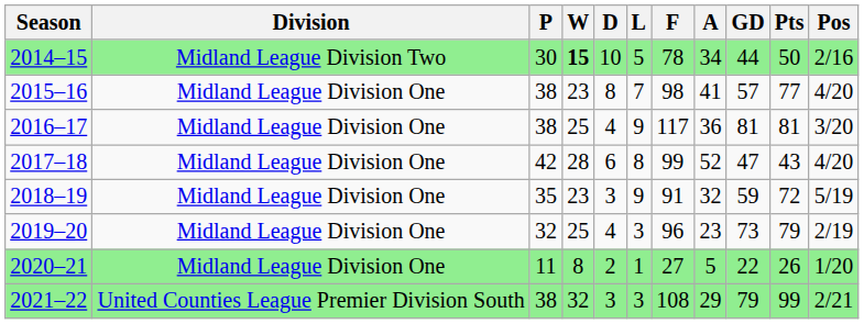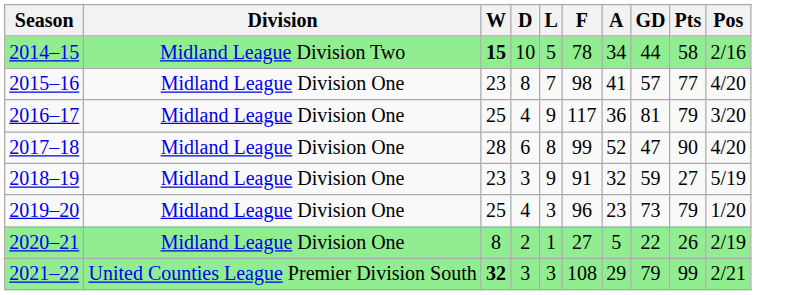 <table class=wikitable style=text-align:center>
 <tr>
 <th>Season</th>
 <th>Division</th>
-<th>P</th>
 <th>W</th>
 <th>D</th>
 <th>L</th>
 <th>F</th>
 <th>A</th>
 <th>GD</th>
 <th>Pts</th>
 <th>Pos</th>
 </tr>
 <tr style=background:lightgreen>
 <td><a href='#'>2014–15</a></td>
 <td><a href='#'>Midland League</a> Division Two</td>
-<td>30</td>
 <td><strong>15</strong></td>
 <td>10</td>
 <td>5</td>
 <td>78</td>
 <td>34</td>
 <td>44</td>
-<td>50</td>
+<td>58</td>
 <td>2/16</td>
 </tr>
 <tr>
 <td><a href='#'>2015–16</a></td>
 <td><a href='#'>Midland League</a> Division One</td>
-<td>38</td>
 <td>23</td>
 <td>8</td>
 <td>7</td>
 <td>98</td>
 <td>41</td>
 <td>57</td>
 <td>77</td>
 <td>4/20</td>
 </tr>
 <tr>
 <td><a href='#'>2016–17</a></td>
 <td><a href='#'>Midland League</a> Division One</td>
-<td>38</td>
 <td>25</td>
 <td>4</td>
 <td>9</td>
 <td>117</td>
 <td>36</td>
 <td>81</td>
-<td>81</td>
+<td>79</td>
 <td>3/20</td>
 </tr>
 <tr>
 <td><a href='#'>2017–18</a></td>
 <td><a href='#'>Midland League</a> Division One</td>
-<td>42</td>
 <td>28</td>
 <td>6</td>
 <td>8</td>
 <td>99</td>
 <td>52</td>
 <td>47</td>
-<td>43</td>
+<td>90</td>
 <td>4/20</td>
 </tr>
 <tr>
 <td><a href='#'>2018–19</a></td>
 <td><a href='#'>Midland League</a> Division One</td>
-<td>35</td>
 <td>23</td>
 <td>3</td>
 <td>9</td>
 <td>91</td>
 <td>32</td>
 <td>59</td>
-<td>72</td>
+<td>27</td>
 <td>5/19</td>
 </tr>
 <tr>
 <td><a href='#'>2019–20</a></td>
 <td><a href='#'>Midland League</a> Division One</td>
-<td>32</td>
 <td>25</td>
 <td>4</td>
 <td>3</td>
 <td>96</td>
 <td>23</td>
 <td>73</td>
 <td>79</td>
-<td>2/19</td>
+<td>1/20</td>
 </tr>
 <tr style=background:lightgreen>
 <td><a href='#'>2020–21</a></td>
 <td><a href='#'>Midland League</a> Division One</td>
-<td>11</td>
 <td>8</td>
 <td>2</td>
 <td>1</td>
 <td>27</td>
 <td>5</td>
 <td>22</td>
 <td>26</td>
-<td>1/20</td>
+<td>2/19</td>
 </tr>
 <tr style=background:lightgreen>
 <td><a href='#'>2021–22</a></td>
 <td><a href='#'>United Counties League</a> Premier Division South</td>
-<td>38</td>
-<td>32</td>
+<td><strong>32</strong></td>
 <td>3</td>
 <td>3</td>
 <td>108</td>
 <td>29</td>
 <td>79</td>
 <td>99</td>
 <td>2/21</td>
 </tr>
 </table>
